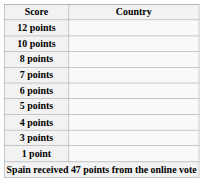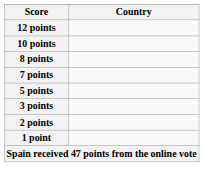 <table class="wikitable">
 <tr>
 </tr>
 <tr>
 <th scope="col" width="33%">Score</th>
 <th scope="col">Country</th>
 </tr>
 <tr>
 <th scope="row">12 points</th>
 <td></td>
 </tr>
 <tr>
 <th scope="row">10 points</th>
 <td></td>
 </tr>
 <tr>
 <th scope="row">8 points</th>
 <td></td>
 </tr>
 <tr>
 <th scope="row">7 points</th>
 <td></td>
 </tr>
 <tr>
-<th scope="row">6 points</th>
-<td></td>
-</tr>
-<tr>
 <th scope="row">5 points</th>
 <td></td>
 </tr>
 <tr>
-<th scope="row">4 points</th>
+<th scope="row">3 points</th>
 <td></td>
 </tr>
 <tr>
-<th scope="row">3 points</th>
+<th scope="row">2 points</th>
 <td></td>
 </tr>
 <tr>
 <th scope="row">1 point</th>
 <td></td>
 </tr>
 <tr>
 <th colspan="2">Spain received 47 points from the online vote</th>
 </tr>
 </table>
